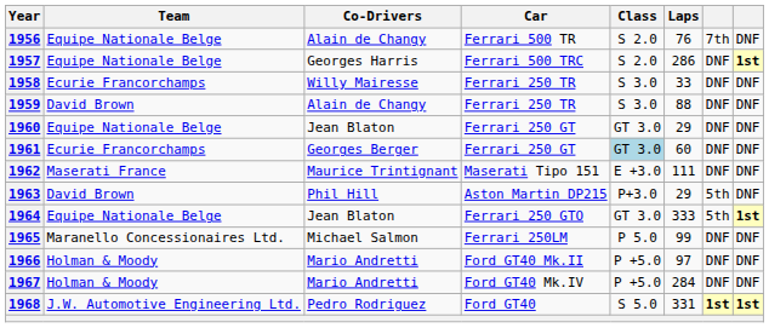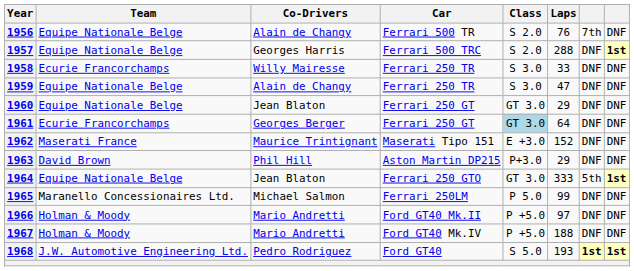 <table class="wikitable" style="text-align:center; font-size:90%">
 <tr>
 <th>Year</th>
 <th>Team</th>
 <th>Co-Drivers</th>
 <th>Car</th>
 <th>Class</th>
 <th>Laps</th>
 <th></th>
 <th></th>
 </tr>
 <tr>
 <th><a href='#'>1956</a></th>
 <td align="left"> <a href='#'>Equipe Nationale Belge</a></td>
 <td align="left"> <a href='#'>Alain de Changy</a></td>
 <td align="left"><a href='#'>Ferrari 500</a> TR</td>
 <td>S 2.0</td>
 <td>76</td>
 <td>7th</td>
 <td>DNF</td>
 </tr>
 <tr>
 <th><a href='#'>1957</a></th>
 <td align="left"> <a href='#'>Equipe Nationale Belge</a></td>
 <td align="left"> Georges Harris</td>
 <td align="left"><a href='#'>Ferrari 500 TRC</a></td>
 <td>S 2.0</td>
-<td>286</td>
+<td>288</td>
 <td>DNF</td>
 <td style="background:#FFFFBF;"><strong>1st</strong></td>
 </tr>
 <tr>
 <th><a href='#'>1958</a></th>
 <td align="left"> <a href='#'>Ecurie Francorchamps</a></td>
 <td align="left"> <a href='#'>Willy Mairesse</a></td>
 <td align="left"><a href='#'>Ferrari 250 TR</a></td>
 <td>S 3.0</td>
 <td>33</td>
 <td>DNF</td>
 <td>DNF</td>
 </tr>
 <tr>
 <th><a href='#'>1959</a></th>
-<td align="left"> <a href='#'>David Brown</a></td>
+<td align="left"> <a href='#'>Equipe Nationale Belge</a></td>
 <td align="left"> <a href='#'>Alain de Changy</a></td>
 <td align="left"><a href='#'>Ferrari 250 TR</a></td>
 <td>S 3.0</td>
-<td>88</td>
+<td>47</td>
 <td>DNF</td>
 <td>DNF</td>
 </tr>
 <tr>
 <th><a href='#'>1960</a></th>
 <td align="left"> <a href='#'>Equipe Nationale Belge</a></td>
 <td align="left"> Jean Blaton</td>
 <td align="left"><a href='#'>Ferrari 250 GT</a></td>
 <td>GT 3.0</td>
 <td>29</td>
 <td>DNF</td>
 <td>DNF</td>
 </tr>
 <tr>
 <th><a href='#'>1961</a></th>
 <td align="left"> <a href='#'>Ecurie Francorchamps</a></td>
 <td align="left"> <a href='#'>Georges Berger</a></td>
 <td align="left"><a href='#'>Ferrari 250 GT</a></td>
 <td style="background: lightblue;">GT 3.0</td>
-<td>60</td>
+<td>64</td>
 <td>DNF</td>
 <td>DNF</td>
 </tr>
 <tr>
 <th><a href='#'>1962</a></th>
 <td align="left"> <a href='#'>Maserati France</a></td>
 <td align="left"> <a href='#'>Maurice Trintignant</a></td>
 <td align="left"><a href='#'>Maserati</a> Tipo 151</td>
 <td>E +3.0</td>
-<td>111</td>
+<td>152</td>
 <td>DNF</td>
 <td>DNF</td>
 </tr>
 <tr>
 <th><a href='#'>1963</a></th>
 <td align="left"> <a href='#'>David Brown</a></td>
 <td align="left"> <a href='#'>Phil Hill</a></td>
 <td align="left"><a href='#'>Aston Martin DP215</a></td>
 <td>P+3.0</td>
 <td>29</td>
-<td>5th</td>
+<td>DNF</td>
 <td>DNF</td>
 </tr>
 <tr>
 <th><a href='#'>1964</a></th>
 <td align="left"> <a href='#'>Equipe Nationale Belge</a></td>
 <td align="left"> Jean Blaton</td>
 <td align="left"><a href='#'>Ferrari 250 GTO</a></td>
 <td>GT 3.0</td>
 <td>333</td>
 <td>5th</td>
 <td style="background:#FFFFBF;"><strong>1st</strong></td>
 </tr>
 <tr>
 <th><a href='#'>1965</a></th>
 <td align="left"> Maranello Concessionaires Ltd.</td>
 <td align="left"> Michael Salmon</td>
 <td align="left"><a href='#'>Ferrari 250LM</a></td>
 <td>P 5.0</td>
 <td>99</td>
 <td>DNF</td>
 <td>DNF</td>
 </tr>
 <tr>
 <th><a href='#'>1966</a></th>
 <td align="left"> <a href='#'>Holman & Moody</a></td>
 <td align="left"> <a href='#'>Mario Andretti</a></td>
 <td align="left"><a href='#'>Ford GT40 Mk.II</a></td>
 <td>P +5.0</td>
 <td>97</td>
 <td>DNF</td>
 <td>DNF</td>
 </tr>
 <tr>
 <th><a href='#'>1967</a></th>
 <td align="left"> <a href='#'>Holman & Moody</a></td>
 <td align="left"> <a href='#'>Mario Andretti</a></td>
 <td align="left"><a href='#'>Ford GT40</a> Mk.IV</td>
 <td>P +5.0</td>
-<td>284</td>
+<td>188</td>
 <td>DNF</td>
 <td>DNF</td>
 </tr>
 <tr>
 <th><a href='#'>1968</a></th>
 <td align="left"> <a href='#'>J.W. Automotive Engineering Ltd.</a></td>
 <td align="left"> <a href='#'>Pedro Rodriguez</a></td>
 <td align="left"><a href='#'>Ford GT40</a></td>
 <td>S 5.0</td>
-<td>331</td>
+<td>193</td>
 <td style="background:#FFFFBF;"><strong>1st</strong></td>
 <td style="background:#FFFFBF;"><strong>1st</strong></td>
 </tr>
 <tr>
 <th colspan="8"></th>
 </tr>
 </table>
